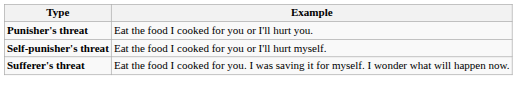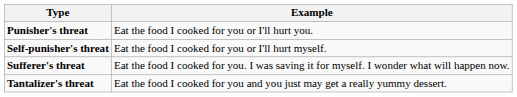 <table class="wikitable">
 <tr>
 <th>Type</th>
 <th>Example</th>
 </tr>
 <tr>
 <td><strong>Punisher's threat</strong></td>
 <td>Eat the food I cooked for you or I'll hurt you.</td>
 </tr>
 <tr>
 <td><strong>Self-punisher's threat</strong></td>
 <td>Eat the food I cooked for you or I'll hurt myself.</td>
 </tr>
 <tr>
 <td><strong>Sufferer's threat</strong></td>
 <td>Eat the food I cooked for you. I was saving it for myself. I wonder what will happen now.</td>
 </tr>
+<tr>
+<td><strong>Tantalizer's threat</strong></td>
+<td>Eat the food I cooked for you and you just may get a really yummy dessert.</td>
+</tr>
 </table>
